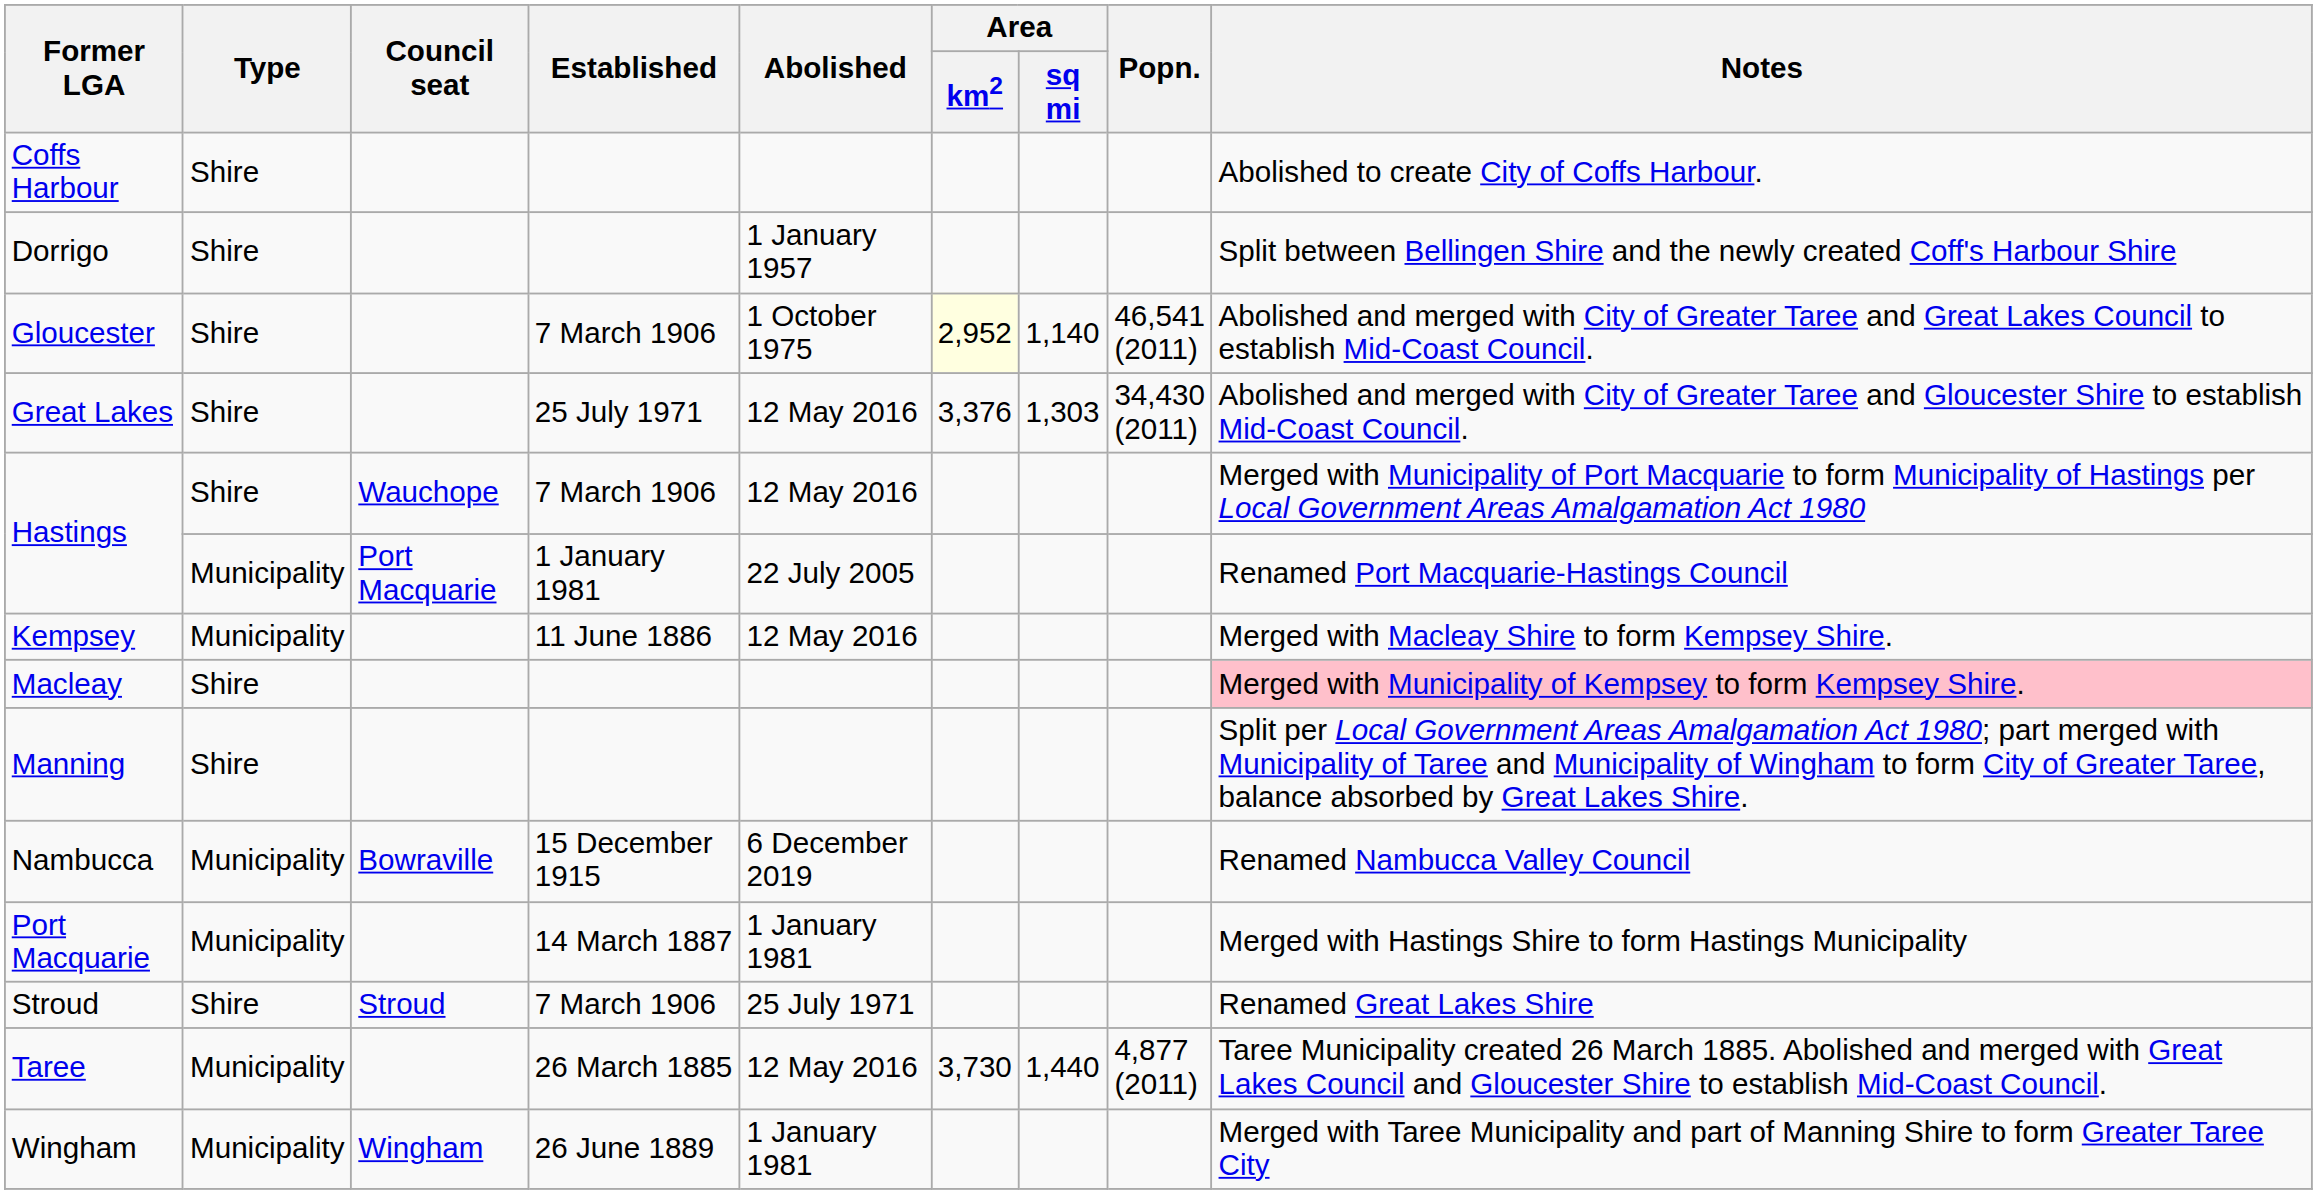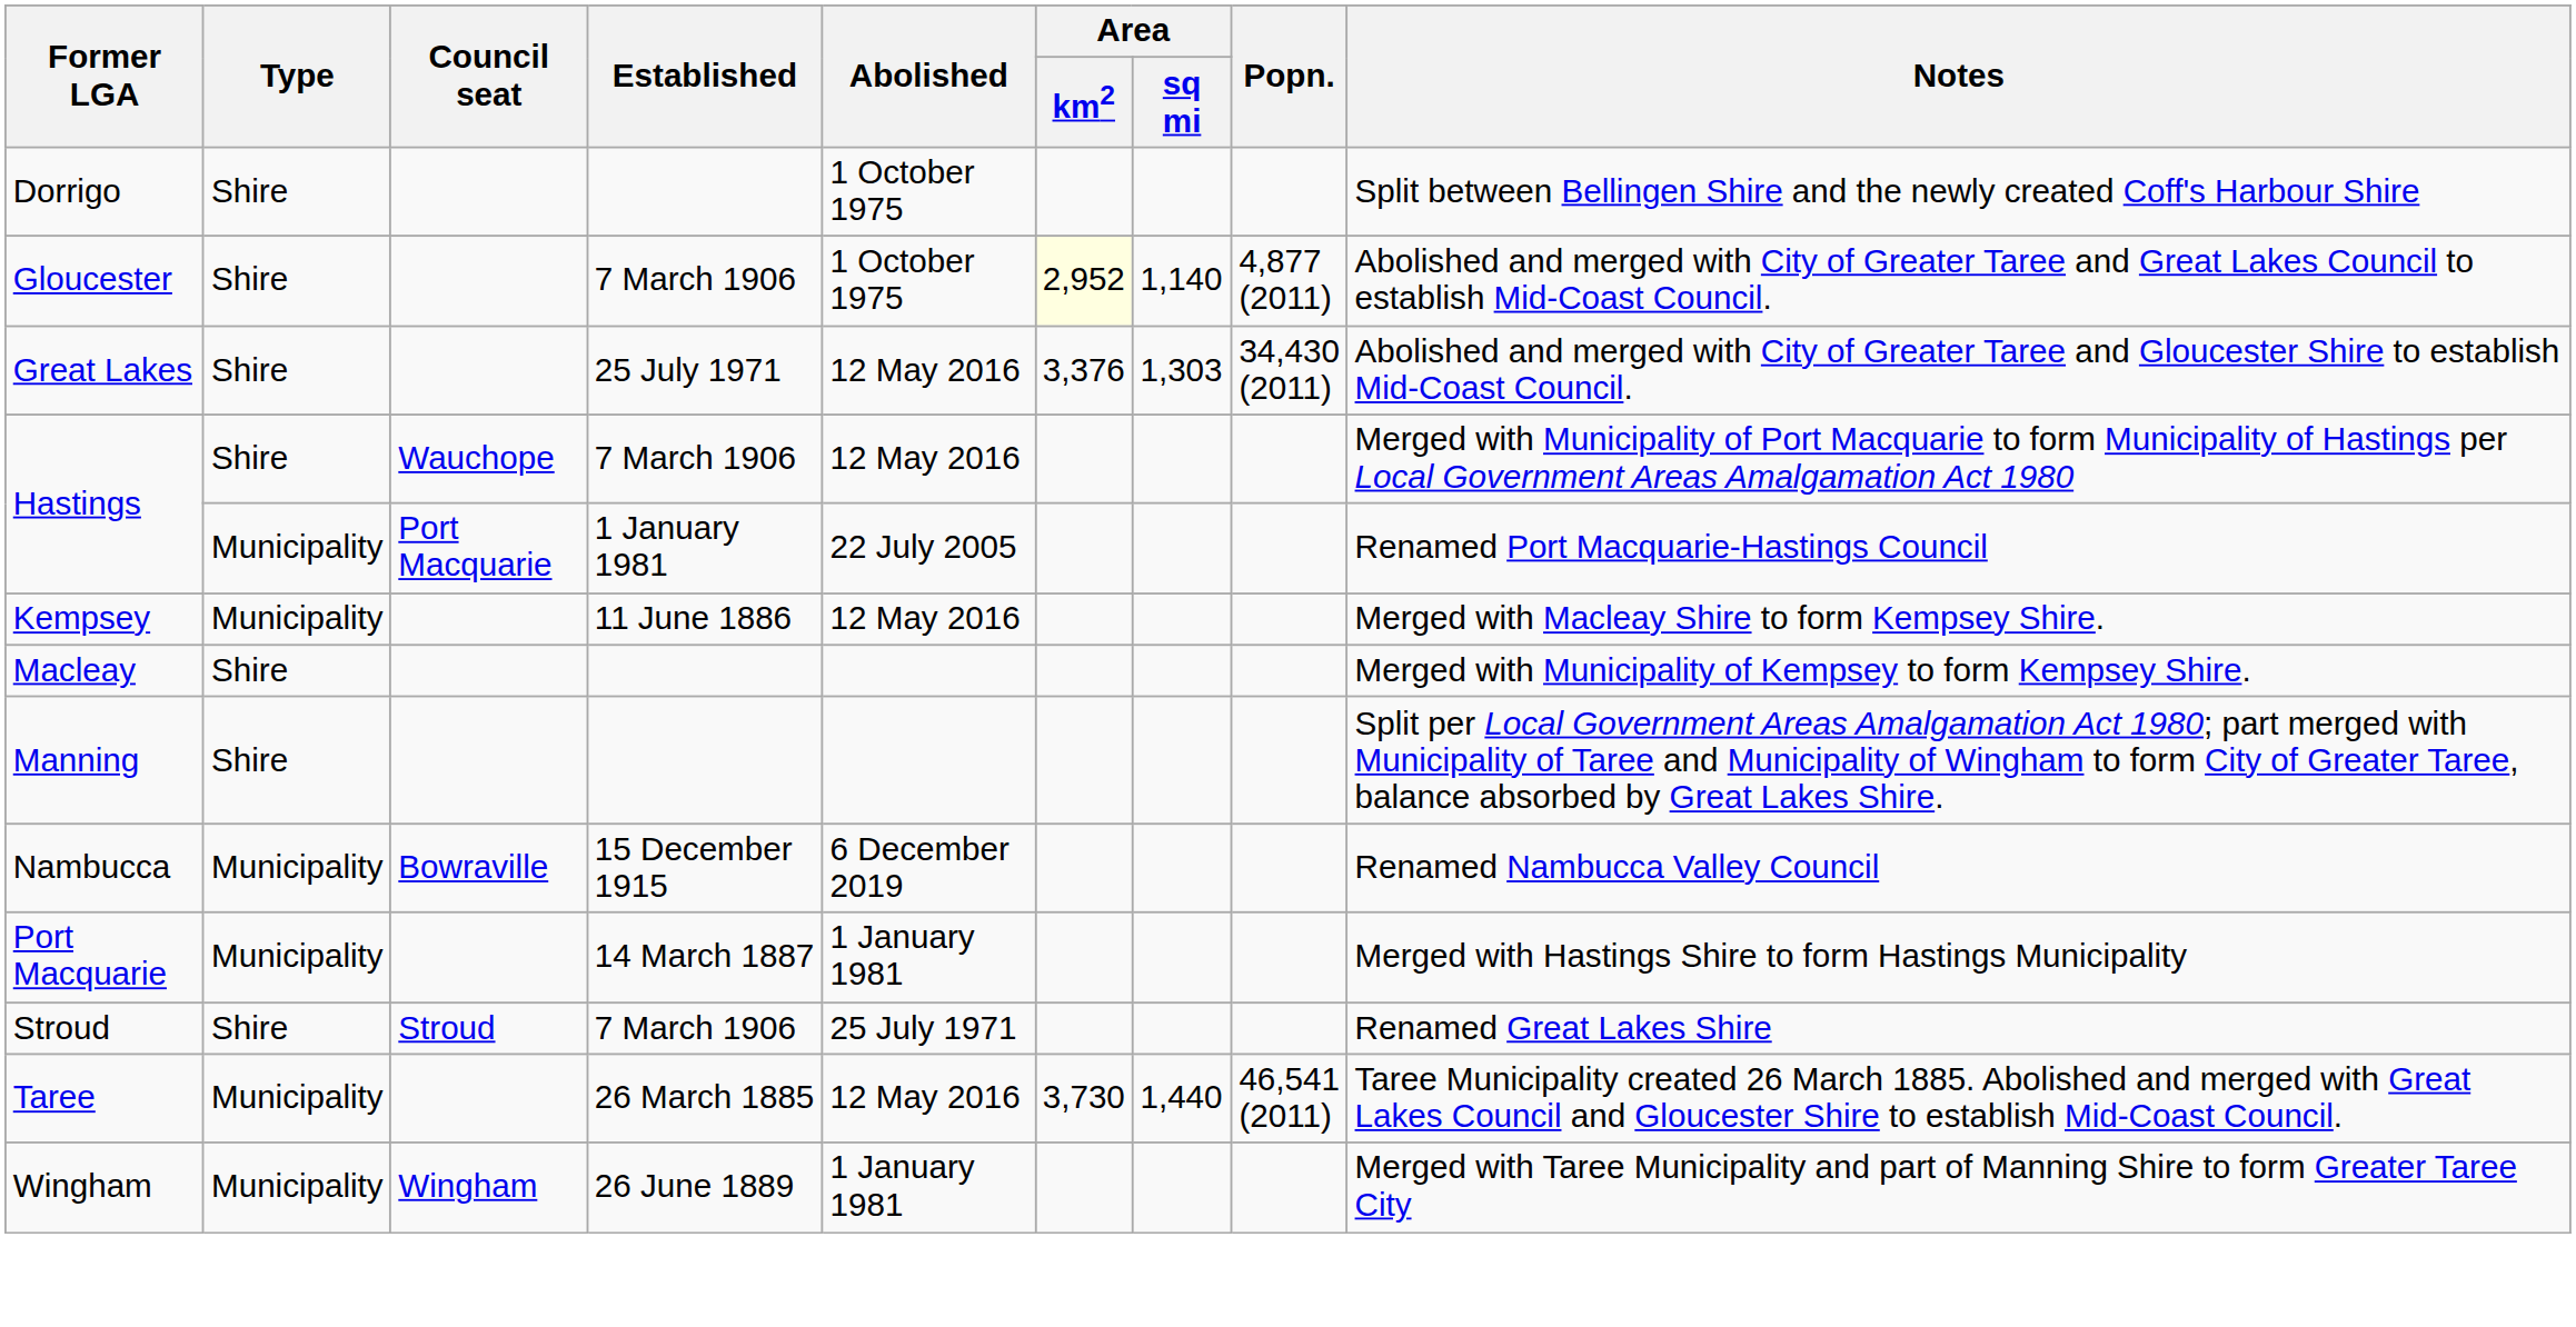 <table class="wikitable sortable">
 <tr>
 <th rowspan="2">Former LGA</th>
 <th rowspan="2">Type</th>
 <th rowspan="2">Council<br>seat</th>
 <th rowspan="2">Established</th>
 <th rowspan="2">Abolished</th>
 <th colspan="2">Area</th>
 <th rowspan="2">Popn.<br></th>
 <th rowspan="2">Notes</th>
 </tr>
 <tr>
 <th><a href='#'>km<sup>2</sup></a></th>
 <th><a href='#'>sq mi</a></th>
 </tr>
 <tr>
-<td><a href='#'>Coffs Harbour</a></td>
-<td>Shire</td>
-<td></td>
-<td></td>
-<td></td>
-<td></td>
-<td></td>
-<td></td>
-<td>Abolished to create <a href='#'>City of Coffs Harbour</a>.</td>
-</tr>
-<tr>
 <td>Dorrigo</td>
 <td>Shire</td>
 <td></td>
 <td></td>
-<td>1 January 1957</td>
+<td>1 October 1975</td>
 <td></td>
 <td></td>
 <td></td>
 <td>Split between <a href='#'>Bellingen Shire</a> and the newly created <a href='#'>Coff's Harbour Shire</a></td>
 </tr>
 <tr>
 <td><a href='#'>Gloucester</a></td>
 <td>Shire</td>
 <td></td>
 <td>7 March 1906</td>
 <td>1 October 1975</td>
 <td style="background: lightyellow;">2,952</td>
 <td>1,140</td>
-<td>46,541<br>(2011)</td>
+<td>4,877<br>(2011)</td>
 <td>Abolished and merged with <a href='#'>City of Greater Taree</a> and <a href='#'>Great Lakes Council</a> to establish <a href='#'>Mid-Coast Council</a>.</td>
 </tr>
 <tr>
 <td><a href='#'>Great Lakes</a></td>
 <td>Shire</td>
 <td></td>
 <td>25 July 1971</td>
 <td>12 May 2016</td>
 <td>3,376</td>
 <td>1,303</td>
 <td>34,430<br>(2011)</td>
 <td>Abolished and merged with <a href='#'>City of Greater Taree</a> and <a href='#'>Gloucester Shire</a> to establish <a href='#'>Mid-Coast Council</a>.</td>
 </tr>
 <tr>
 <td rowspan="2"><a href='#'>Hastings</a></td>
 <td>Shire</td>
 <td><a href='#'>Wauchope</a></td>
 <td>7 March 1906</td>
 <td>12 May 2016</td>
 <td></td>
 <td></td>
 <td></td>
 <td>Merged with <a href='#'>Municipality of Port Macquarie</a> to form <a href='#'>Municipality of Hastings</a> per <em><a href='#'>Local Government Areas Amalgamation Act 1980</a></em></td>
 </tr>
 <tr>
 <td>Municipality</td>
 <td><a href='#'>Port Macquarie</a></td>
 <td>1 January 1981</td>
 <td>22 July 2005</td>
 <td></td>
 <td></td>
 <td></td>
 <td>Renamed <a href='#'>Port Macquarie-Hastings Council</a></td>
 </tr>
 <tr>
 <td><a href='#'>Kempsey</a></td>
 <td>Municipality</td>
 <td></td>
 <td>11 June 1886</td>
 <td>12 May 2016</td>
 <td></td>
 <td></td>
 <td></td>
 <td>Merged with <a href='#'>Macleay Shire</a> to form <a href='#'>Kempsey Shire</a>.</td>
 </tr>
 <tr>
 <td><a href='#'>Macleay</a></td>
 <td>Shire</td>
 <td></td>
 <td></td>
 <td></td>
 <td></td>
 <td></td>
 <td></td>
-<td style="background: pink;">Merged with <a href='#'>Municipality of Kempsey</a> to form <a href='#'>Kempsey Shire</a>.</td>
+<td>Merged with <a href='#'>Municipality of Kempsey</a> to form <a href='#'>Kempsey Shire</a>.</td>
 </tr>
 <tr>
 <td><a href='#'>Manning</a></td>
 <td>Shire</td>
 <td></td>
 <td></td>
 <td></td>
 <td></td>
 <td></td>
 <td></td>
 <td>Split per <em><a href='#'>Local Government Areas Amalgamation Act 1980</a></em>; part merged with <a href='#'>Municipality of Taree</a> and <a href='#'>Municipality of Wingham</a> to form <a href='#'>City of Greater Taree</a>, balance absorbed by <a href='#'>Great Lakes Shire</a>.</td>
 </tr>
 <tr>
 <td>Nambucca</td>
 <td>Municipality</td>
 <td><a href='#'>Bowraville</a></td>
 <td>15 December 1915</td>
 <td>6 December 2019 </td>
 <td></td>
 <td></td>
 <td></td>
 <td>Renamed <a href='#'>Nambucca Valley Council</a></td>
 </tr>
 <tr>
 <td><a href='#'>Port Macquarie</a></td>
 <td>Municipality</td>
 <td></td>
 <td>14 March 1887</td>
 <td>1 January 1981</td>
 <td></td>
 <td></td>
 <td></td>
 <td>Merged with Hastings Shire to form Hastings Municipality</td>
 </tr>
 <tr>
 <td>Stroud</td>
 <td>Shire</td>
 <td><a href='#'>Stroud</a></td>
 <td>7 March 1906</td>
 <td>25 July 1971</td>
 <td></td>
 <td></td>
 <td></td>
 <td>Renamed <a href='#'>Great Lakes Shire</a></td>
 </tr>
 <tr>
 <td><a href='#'>Taree</a></td>
 <td>Municipality</td>
 <td></td>
 <td>26 March 1885</td>
 <td>12 May 2016</td>
 <td>3,730</td>
 <td>1,440</td>
-<td>4,877<br>(2011)</td>
+<td>46,541<br>(2011)</td>
 <td>Taree Municipality created 26 March 1885. Abolished and merged with <a href='#'>Great Lakes Council</a> and <a href='#'>Gloucester Shire</a> to establish <a href='#'>Mid-Coast Council</a>.</td>
 </tr>
 <tr>
 <td>Wingham</td>
 <td>Municipality</td>
 <td><a href='#'>Wingham</a></td>
 <td>26 June 1889</td>
 <td>1 January 1981</td>
 <td></td>
 <td></td>
 <td></td>
 <td>Merged with Taree Municipality and part of Manning Shire to form <a href='#'>Greater Taree City</a></td>
 </tr>
 </table>
